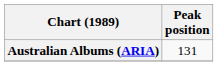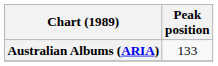 <table class="wikitable plainrowheaders">
 <tr>
 <th>Chart (1989)</th>
 <th>Peak<br>position</th>
 </tr>
 <tr>
 <th scope="row">Australian Albums (<a href='#'>ARIA</a>)</th>
-<td style="text-align:center;">131</td>
+<td style="text-align:center;">133</td>
 </tr>
 <tr>
 </tr>
 </table>
